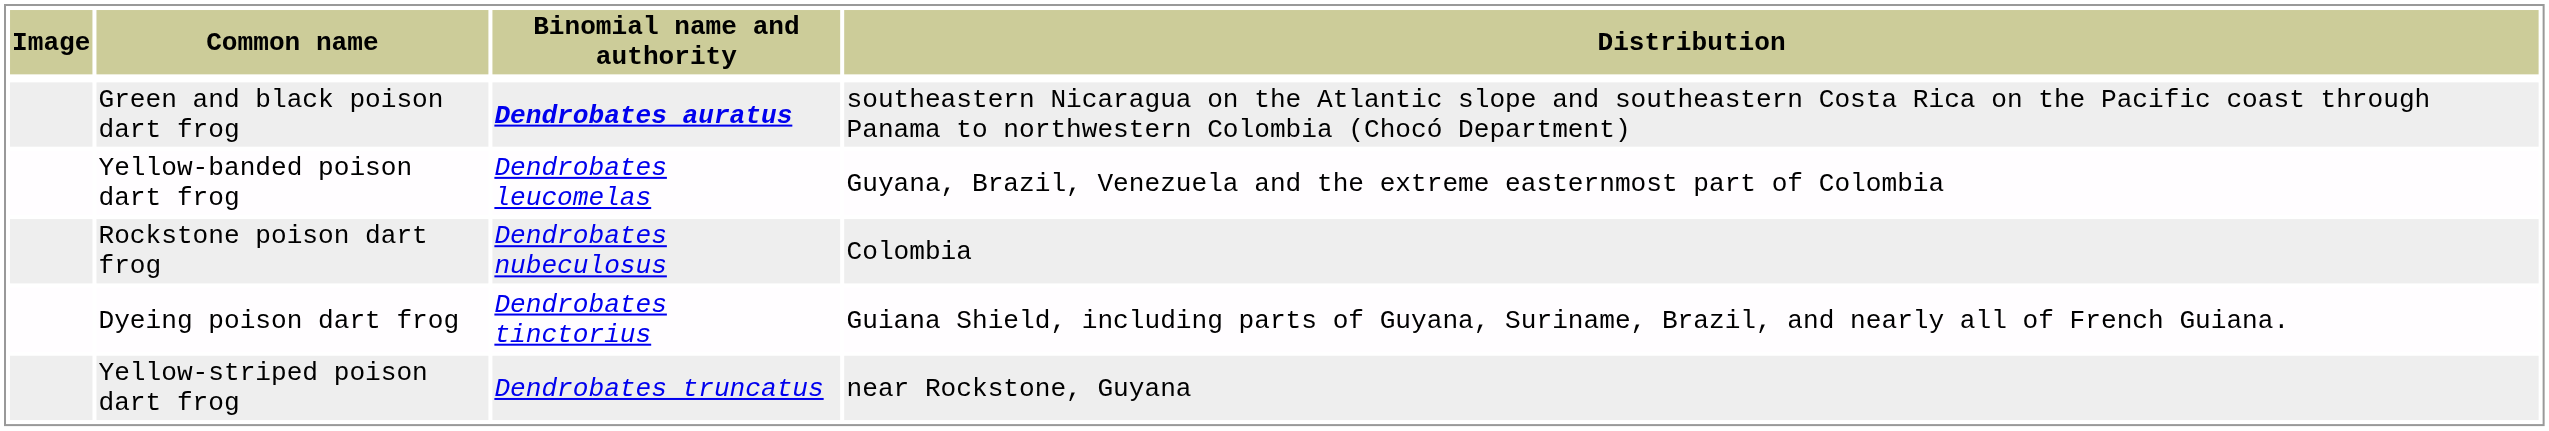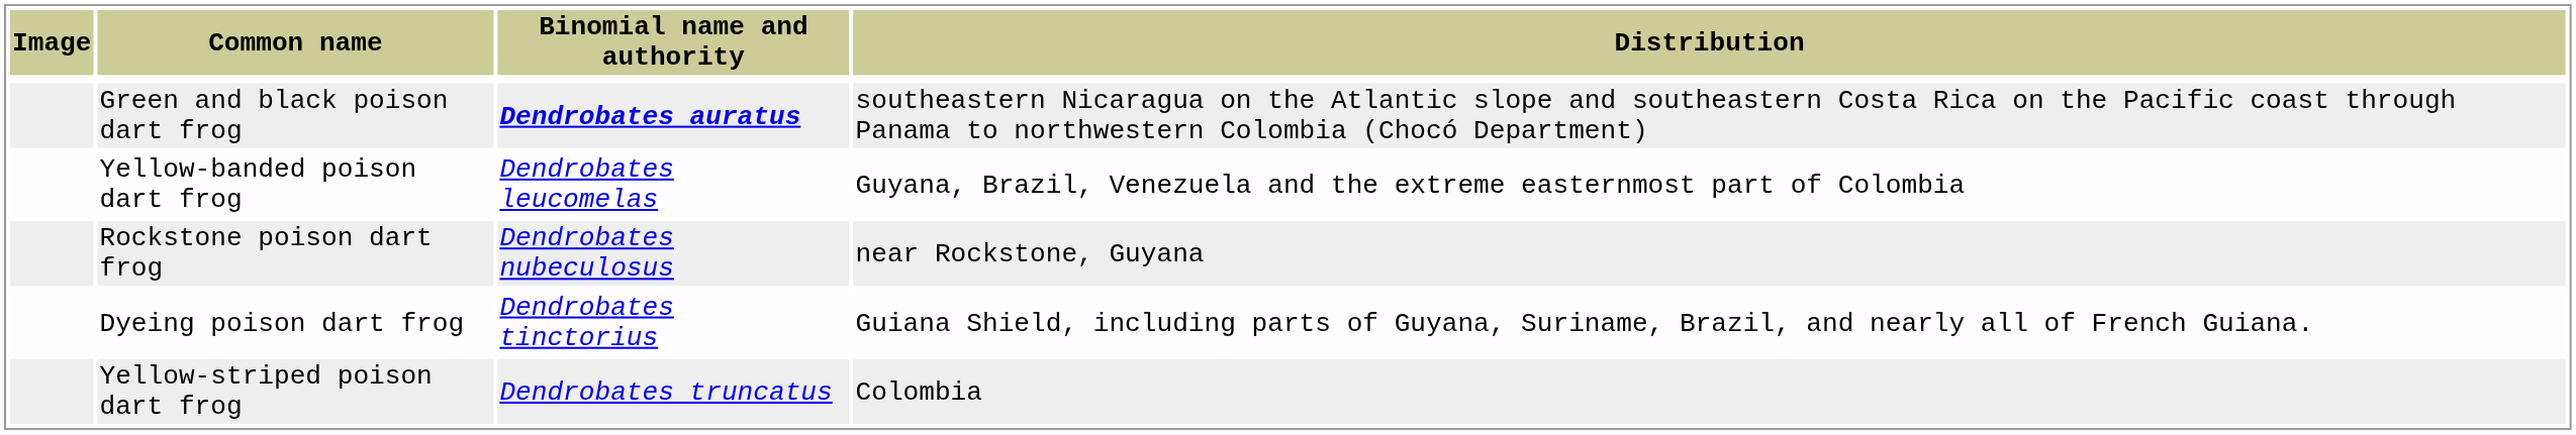 <table style="text-align:left; border:1px solid #999;">
 <tr style="background:#CC9; text-align:center;">
 <th>Image</th>
 <th>Common name</th>
 <th>Binomial name and authority</th>
 <th>Distribution</th>
 </tr>
 <tr>
 </tr>
 <tr style="background:#EEEEEE;">
 <td></td>
 <td>Green and black poison dart frog</td>
 <td><strong><em><a href='#'>Dendrobates auratus</a></em> </strong></td>
 <td>southeastern Nicaragua on the Atlantic slope and southeastern Costa Rica on the Pacific coast through Panama to northwestern Colombia (Chocó Department)</td>
 </tr>
 <tr style="background:#FFFDFF;">
 <td></td>
 <td>Yellow-banded poison dart frog</td>
 <td><em><a href='#'>Dendrobates leucomelas</a></em> </td>
 <td>Guyana, Brazil, Venezuela and the extreme easternmost part of Colombia</td>
 </tr>
 <tr style="background:#EEEEEE;">
 <td></td>
 <td>Rockstone poison dart frog</td>
 <td><em><a href='#'>Dendrobates nubeculosus</a></em> </td>
-<td>Colombia</td>
+<td>near Rockstone, Guyana</td>
 </tr>
 <tr style="background:#FFFDFF;">
 <td></td>
 <td>Dyeing poison dart frog</td>
 <td><em><a href='#'>Dendrobates tinctorius</a></em> </td>
 <td>Guiana Shield, including parts of Guyana, Suriname, Brazil, and nearly all of French Guiana.</td>
 </tr>
 <tr style="background:#EEEEEE;">
 <td></td>
 <td>Yellow-striped poison dart frog</td>
 <td><em><a href='#'>Dendrobates truncatus</a></em> </td>
-<td>near Rockstone, Guyana</td>
+<td>Colombia</td>
 </tr>
 </table>
